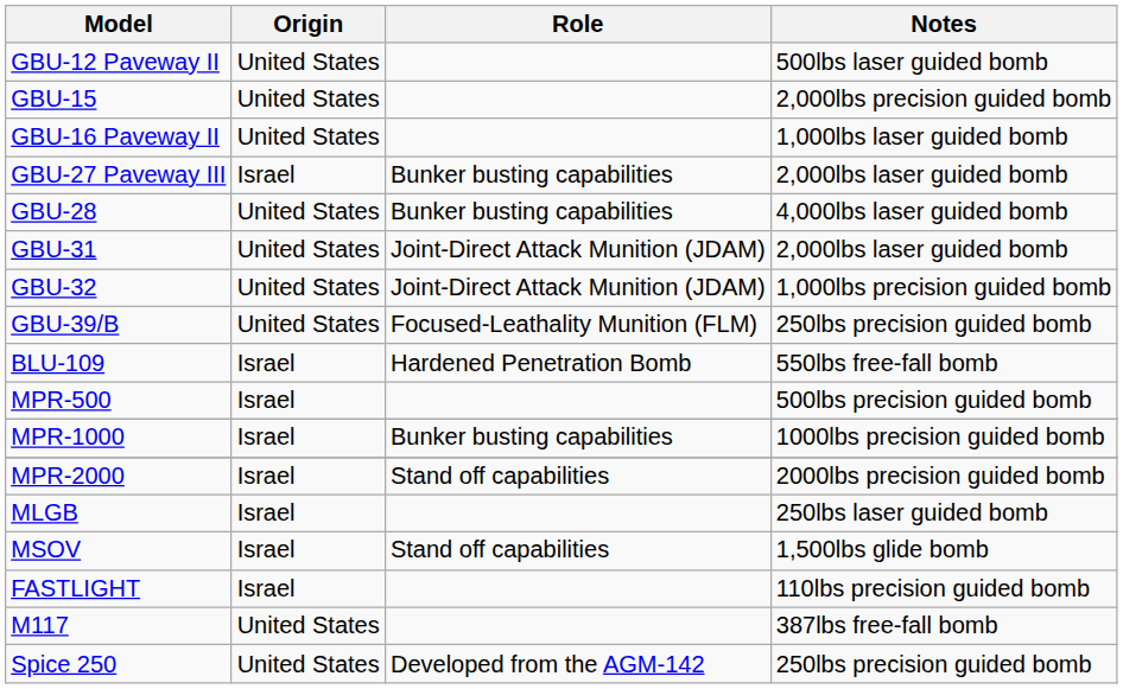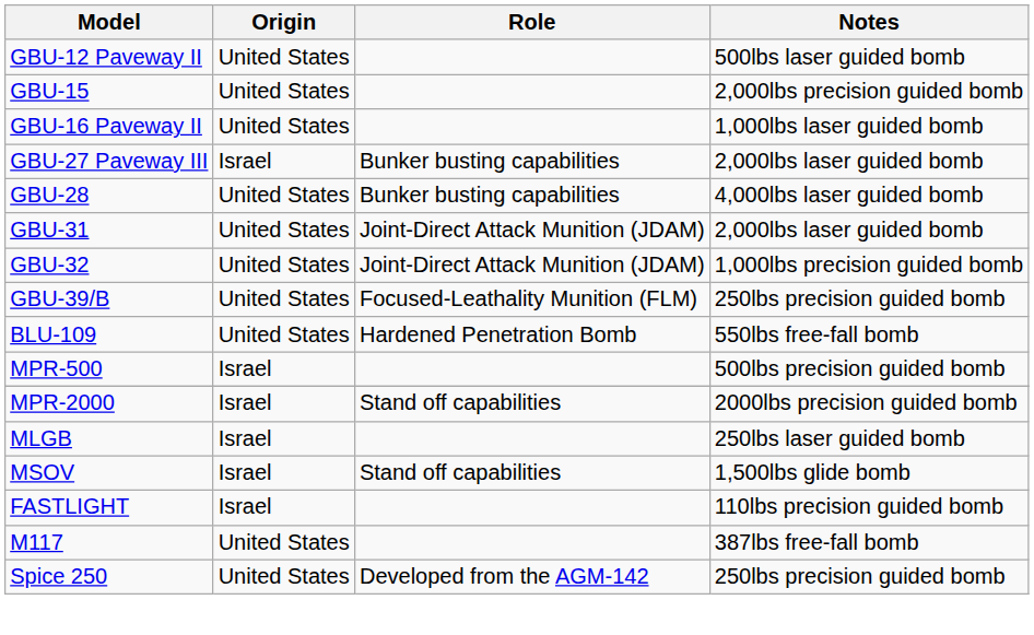 <table class="wikitable">
 <tr>
 <th>Model</th>
 <th>Origin</th>
 <th>Role</th>
 <th>Notes</th>
 </tr>
 <tr>
 <td><a href='#'>GBU-12 Paveway II</a></td>
 <td>United States</td>
 <td></td>
 <td>500lbs laser guided bomb</td>
 </tr>
 <tr>
 <td><a href='#'>GBU-15</a></td>
 <td>United States</td>
 <td></td>
 <td>2,000lbs precision guided bomb</td>
 </tr>
 <tr>
 <td><a href='#'>GBU-16 Paveway II</a></td>
 <td>United States</td>
 <td></td>
 <td>1,000lbs laser guided bomb</td>
 </tr>
 <tr>
 <td><a href='#'>GBU-27 Paveway III</a></td>
 <td>Israel</td>
 <td>Bunker busting capabilities</td>
 <td>2,000lbs laser guided bomb</td>
 </tr>
 <tr>
 <td><a href='#'>GBU-28</a></td>
 <td>United States</td>
 <td>Bunker busting capabilities</td>
 <td>4,000lbs laser guided bomb</td>
 </tr>
 <tr>
 <td><a href='#'>GBU-31</a></td>
 <td>United States</td>
 <td>Joint-Direct Attack Munition (JDAM)</td>
 <td>2,000lbs laser guided bomb</td>
 </tr>
 <tr>
 <td><a href='#'>GBU-32</a></td>
 <td>United States</td>
 <td>Joint-Direct Attack Munition (JDAM)</td>
 <td>1,000lbs precision guided bomb</td>
 </tr>
 <tr>
 <td><a href='#'>GBU-39/B</a></td>
 <td>United States</td>
 <td>Focused-Leathality Munition (FLM)</td>
 <td>250lbs precision guided bomb</td>
 </tr>
 <tr>
 <td><a href='#'>BLU-109</a></td>
-<td>Israel</td>
+<td>United States</td>
 <td>Hardened Penetration Bomb</td>
 <td>550lbs free-fall bomb</td>
 </tr>
 <tr>
 <td><a href='#'>MPR-500</a></td>
 <td>Israel</td>
 <td></td>
 <td>500lbs precision guided bomb</td>
 </tr>
 <tr>
-</tr>
-<tr>
-<td><a href='#'>MPR-1000</a></td>
-<td>Israel</td>
-<td>Bunker busting capabilities</td>
-<td>1000lbs precision guided bomb</td>
 </tr>
 <tr>
 </tr>
 <tr>
 <td><a href='#'>MPR-2000</a></td>
 <td>Israel</td>
 <td>Stand off capabilities</td>
 <td>2000lbs precision guided bomb</td>
 </tr>
 <tr>
 <td><a href='#'>MLGB</a></td>
 <td>Israel</td>
 <td></td>
 <td>250lbs laser guided bomb</td>
 </tr>
 <tr>
 <td><a href='#'>MSOV</a></td>
 <td>Israel</td>
 <td>Stand off capabilities</td>
 <td>1,500lbs glide bomb</td>
 </tr>
 <tr>
 <td><a href='#'>FASTLIGHT</a></td>
 <td>Israel</td>
 <td></td>
 <td>110lbs precision guided bomb</td>
 </tr>
 <tr>
 <td><a href='#'>M117</a></td>
 <td>United States</td>
 <td></td>
 <td>387lbs free-fall bomb</td>
 </tr>
 <tr>
 <td><a href='#'>Spice 250</a></td>
 <td>United States</td>
 <td>Developed from the <a href='#'>AGM-142</a></td>
 <td>250lbs precision guided bomb</td>
 </tr>
 </table>
